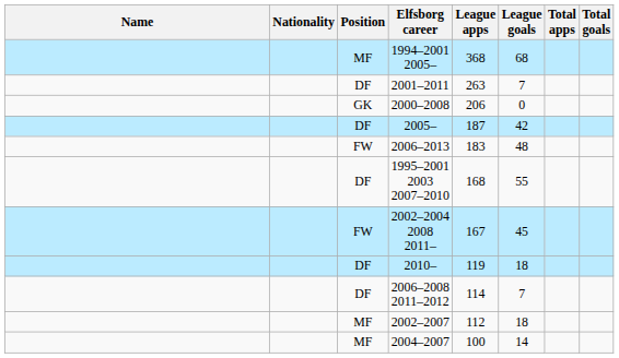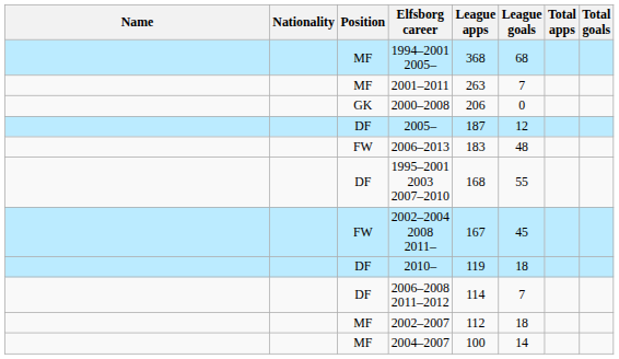 <table class="wikitable sortable" style="text-align: center;">
 <tr>
 <th style="width:20em">Name</th>
 <th>Nationality</th>
 <th>Position</th>
 <th>Elfsborg<br>career</th>
 <th>League<br>apps</th>
 <th>League<br>goals</th>
 <th>Total<br>apps</th>
 <th>Total<br>goals</th>
 </tr>
 <tr style="background:#bbebff;">
 <td align=left></td>
 <td align=left></td>
 <td>MF</td>
 <td>1994–2001<br>2005–</td>
 <td>368</td>
 <td>68</td>
 <td></td>
 <td></td>
 </tr>
 <tr>
 <td align=left></td>
 <td align=left></td>
-<td>DF</td>
+<td>MF</td>
 <td>2001–2011</td>
 <td>263</td>
 <td>7</td>
 <td></td>
 <td></td>
 </tr>
 <tr>
 <td align=left></td>
 <td align=left></td>
 <td>GK</td>
 <td>2000–2008</td>
 <td>206</td>
 <td>0</td>
 <td></td>
 <td></td>
 </tr>
 <tr style="background:#bbebff;">
 <td align=left></td>
 <td align=left></td>
 <td>DF</td>
 <td>2005–</td>
 <td>187</td>
-<td>42</td>
+<td>12</td>
 <td></td>
 <td></td>
 </tr>
 <tr>
 <td align=left></td>
 <td align=left></td>
 <td>FW</td>
 <td>2006–2013</td>
 <td>183</td>
 <td>48</td>
 <td></td>
 <td></td>
 </tr>
 <tr>
 <td align=left></td>
 <td align=left></td>
 <td>DF</td>
 <td>1995–2001<br>2003<br>2007–2010</td>
 <td>168</td>
 <td>55</td>
 <td></td>
 <td></td>
 </tr>
 <tr style="background:#bbebff;">
 <td align=left></td>
 <td align=left></td>
 <td>FW</td>
 <td>2002–2004<br>2008<br>2011–</td>
 <td>167</td>
 <td>45</td>
 <td></td>
 <td></td>
 </tr>
 <tr style="background:#bbebff;">
 <td align=left></td>
 <td align=left></td>
 <td>DF</td>
 <td>2010–</td>
 <td>119</td>
 <td>18</td>
 <td></td>
 <td></td>
 </tr>
 <tr>
 <td align=left></td>
 <td align=left></td>
 <td>DF</td>
 <td>2006–2008<br>2011–2012</td>
 <td>114</td>
 <td>7</td>
 <td></td>
 <td></td>
 </tr>
 <tr>
 <td align=left></td>
 <td align=left></td>
 <td>MF</td>
 <td>2002–2007</td>
 <td>112</td>
 <td>18</td>
 <td></td>
 <td></td>
 </tr>
 <tr>
 <td align=left></td>
 <td align=left></td>
 <td>MF</td>
 <td>2004–2007</td>
 <td>100</td>
 <td>14</td>
 <td></td>
 <td></td>
 </tr>
 </table>
